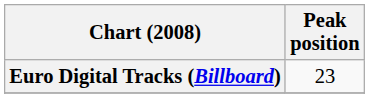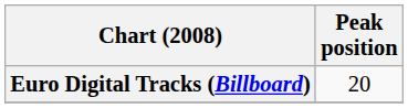 <table class="wikitable sortable plainrowheaders" style="text-align:center">
 <tr>
 <th>Chart (2008)</th>
 <th>Peak<br>position</th>
 </tr>
 <tr>
 <th scope="row">Euro Digital Tracks (<em><a href='#'>Billboard</a></em>)</th>
-<td>23</td>
+<td>20</td>
 </tr>
 <tr>
 </tr>
 <tr>
 </tr>
 </table>
